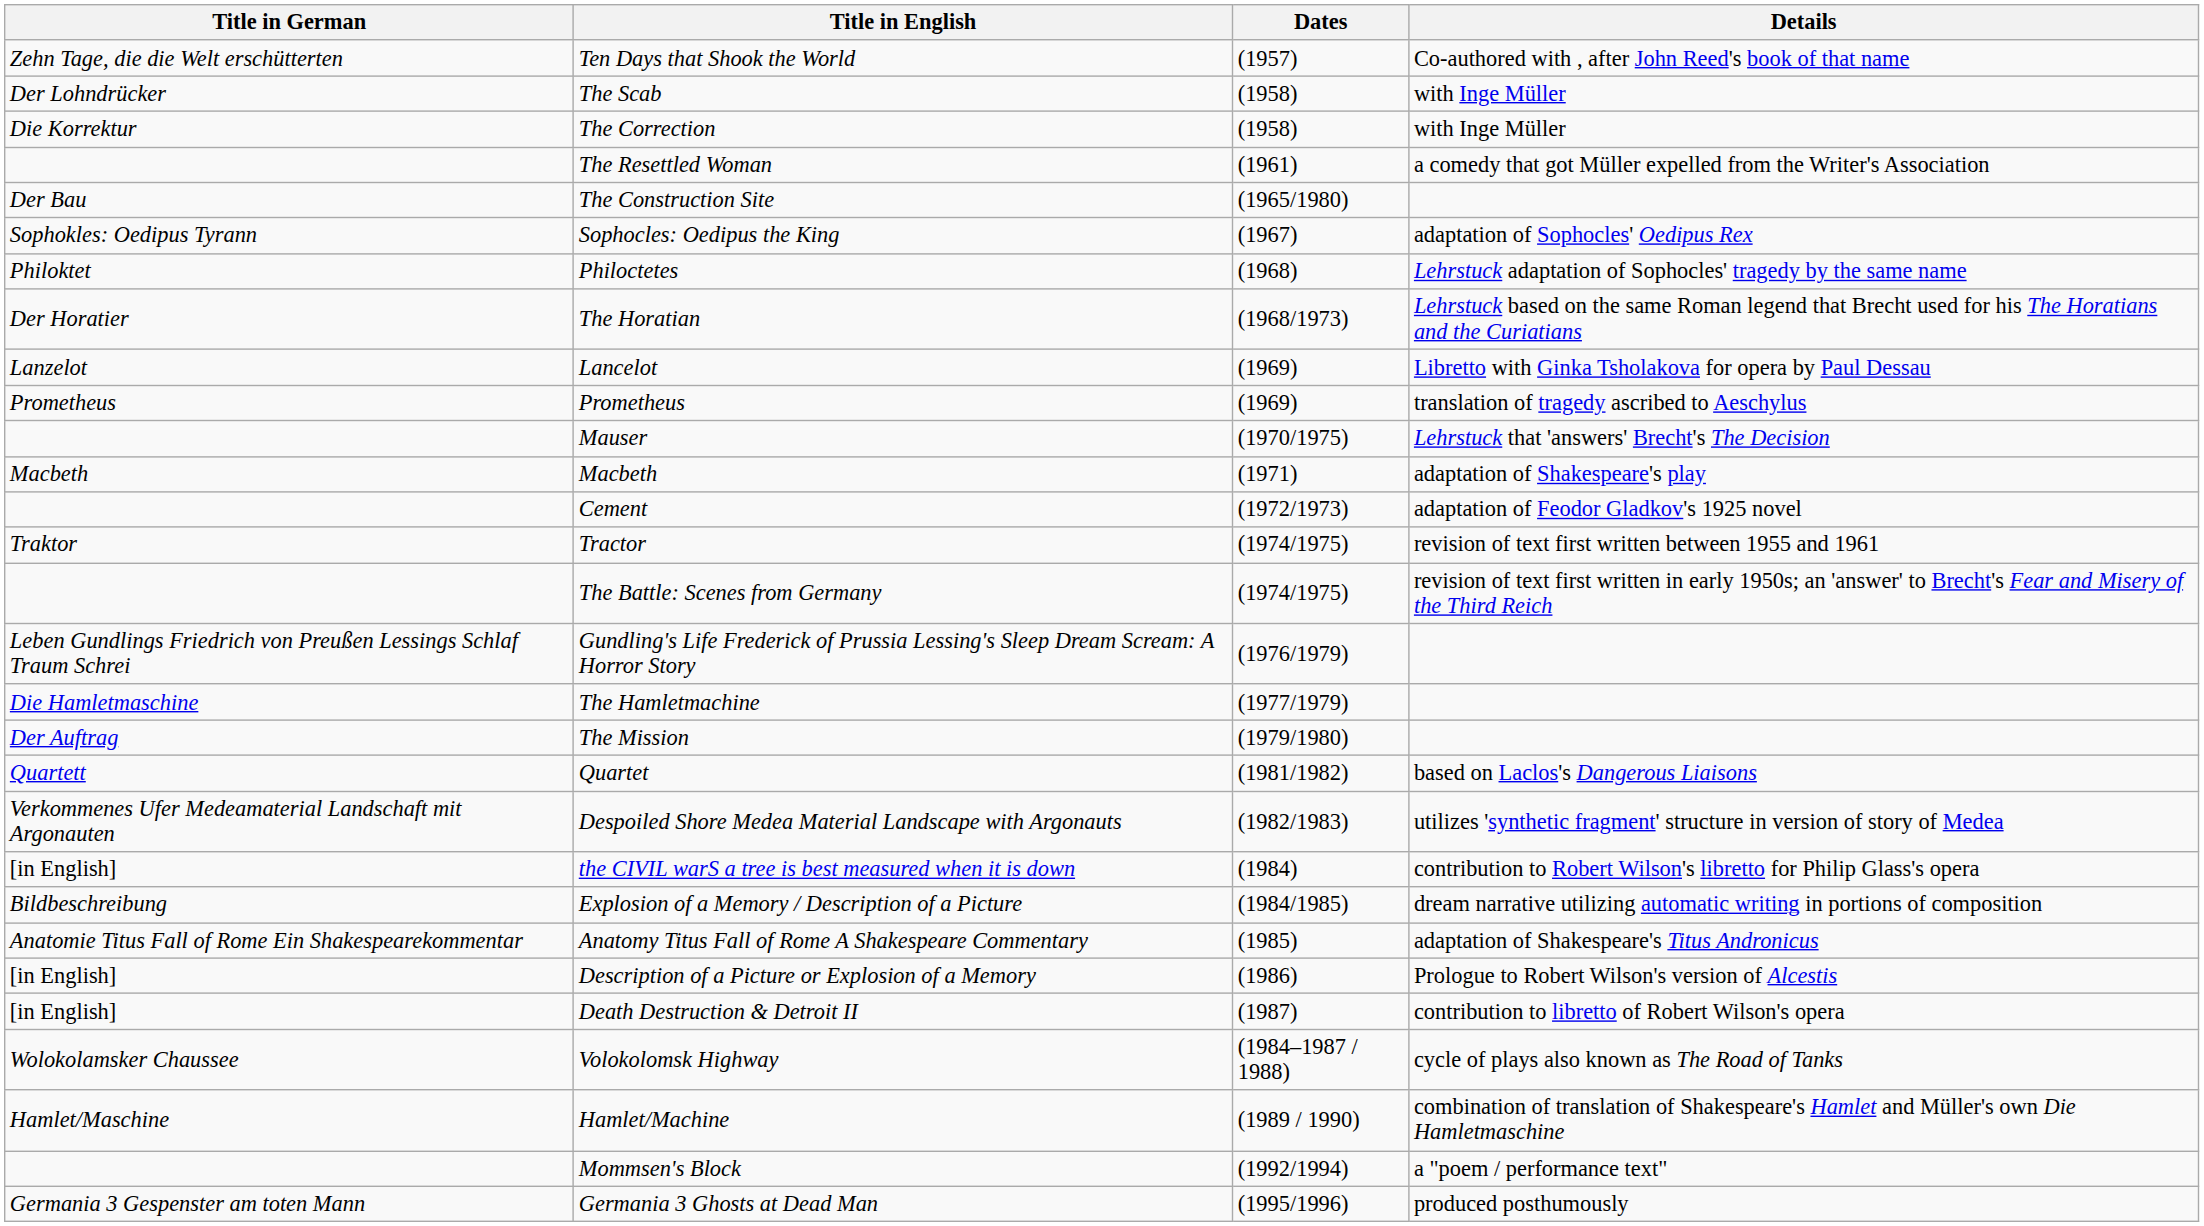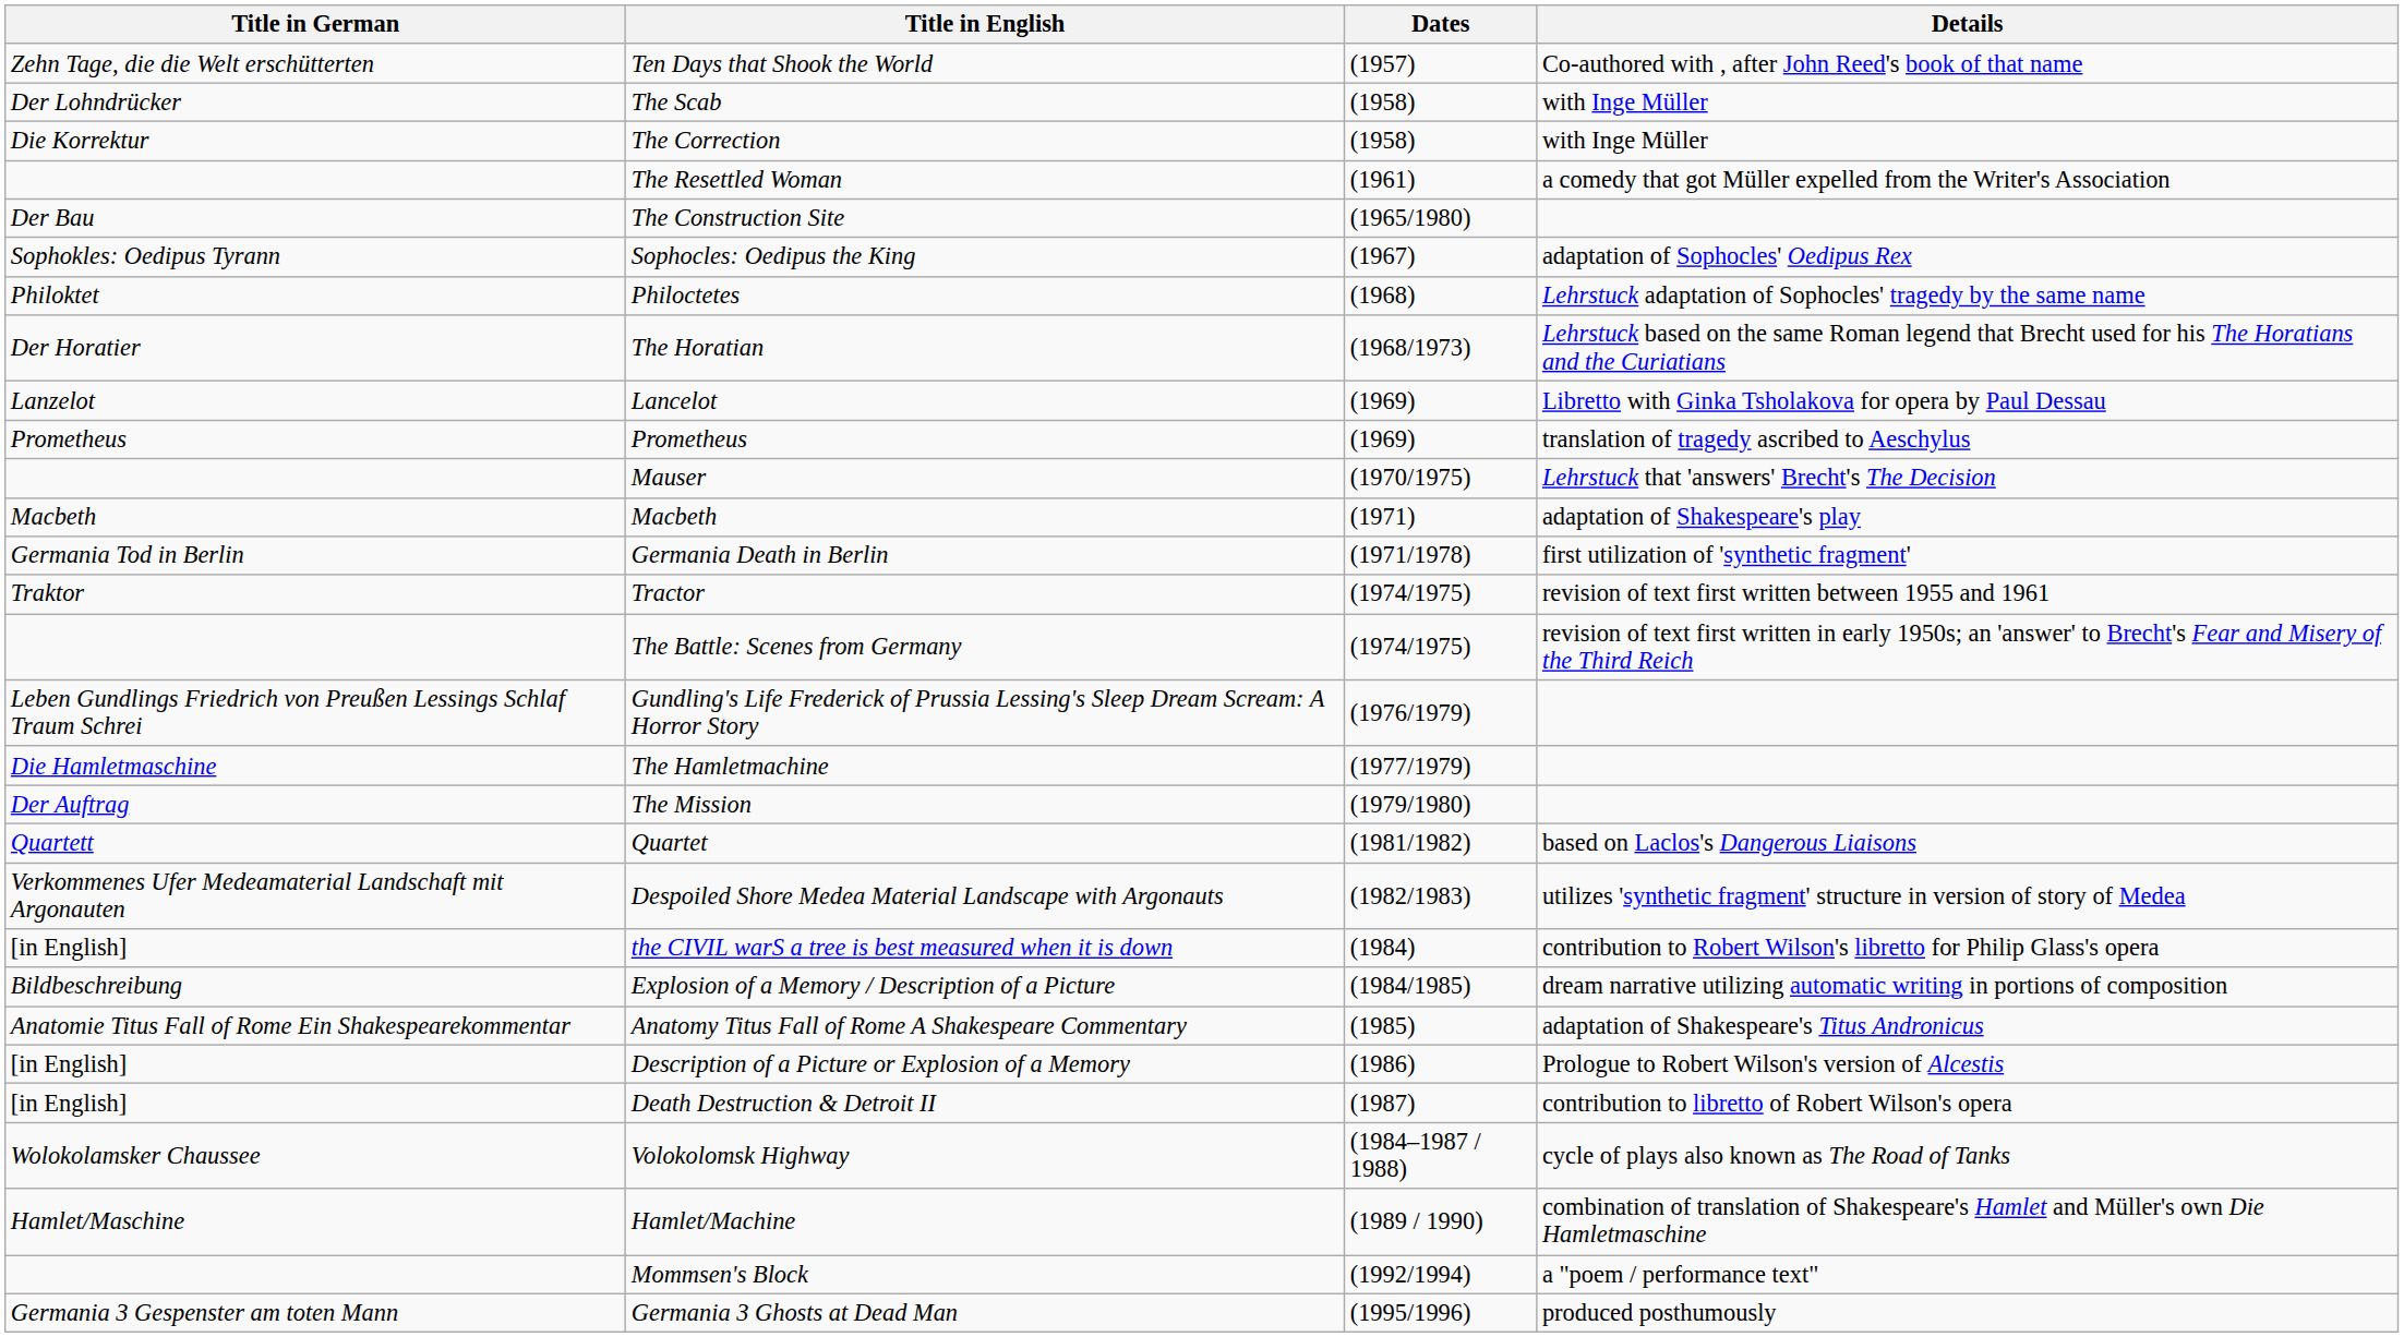 <table class="wikitable">
 <tr>
 <th>Title in German</th>
 <th>Title in English</th>
 <th>Dates</th>
 <th>Details</th>
 </tr>
 <tr>
 <td><em>Zehn Tage, die die Welt erschütterten</em></td>
 <td><em>Ten Days that Shook the World</em></td>
 <td>(1957)</td>
 <td>Co-authored with , after <a href='#'>John Reed</a>'s <a href='#'>book of that name</a></td>
 </tr>
 <tr>
 <td><em>Der Lohndrücker</em></td>
 <td><em>The Scab</em></td>
 <td>(1958)</td>
 <td>with <a href='#'>Inge Müller</a></td>
 </tr>
 <tr>
 <td><em>Die Korrektur</em></td>
 <td><em>The Correction</em></td>
 <td>(1958)</td>
 <td>with Inge Müller</td>
 </tr>
 <tr>
 <td><em></em></td>
 <td><em>The Resettled Woman</em></td>
 <td>(1961)</td>
 <td>a comedy that got Müller expelled from the Writer's Association</td>
 </tr>
 <tr>
 <td><em>Der Bau</em></td>
 <td><em>The Construction Site</em></td>
 <td>(1965/1980)</td>
 <td></td>
 </tr>
 <tr>
 <td><em>Sophokles: Oedipus Tyrann</em></td>
 <td><em>Sophocles: Oedipus the King</em></td>
 <td>(1967)</td>
 <td>adaptation of <a href='#'>Sophocles</a>' <em><a href='#'>Oedipus Rex</a></em></td>
 </tr>
 <tr>
 <td><em>Philoktet</em></td>
 <td><em>Philoctetes</em></td>
 <td>(1968)</td>
 <td><em><a href='#'>Lehrstuck</a></em> adaptation of Sophocles' <a href='#'>tragedy by the same name</a></td>
 </tr>
 <tr>
 <td><em>Der Horatier</em></td>
 <td><em>The Horatian</em></td>
 <td>(1968/1973)</td>
 <td><em><a href='#'>Lehrstuck</a></em> based on the same Roman legend that Brecht used for his <em><a href='#'>The Horatians and the Curiatians</a></em></td>
 </tr>
 <tr>
 <td><em>Lanzelot</em></td>
 <td><em>Lancelot</em></td>
 <td>(1969)</td>
 <td><a href='#'>Libretto</a> with <a href='#'>Ginka Tsholakova</a> for opera by <a href='#'>Paul Dessau</a></td>
 </tr>
 <tr>
 <td><em>Prometheus</em></td>
 <td><em>Prometheus</em></td>
 <td>(1969)</td>
 <td>translation of <a href='#'>tragedy</a> ascribed to <a href='#'>Aeschylus</a></td>
 </tr>
 <tr>
 <td><em></em></td>
 <td><em>Mauser</em></td>
 <td>(1970/1975)</td>
 <td><em><a href='#'>Lehrstuck</a></em> that 'answers' <a href='#'>Brecht</a>'s <em><a href='#'>The Decision</a></em></td>
 </tr>
 <tr>
 <td><em>Macbeth</em></td>
 <td><em>Macbeth</em></td>
 <td>(1971)</td>
 <td>adaptation of <a href='#'>Shakespeare</a>'s <a href='#'>play</a></td>
 </tr>
 <tr>
-<td><em></em></td>
-<td><em>Cement</em></td>
-<td>(1972/1973)</td>
-<td>adaptation of <a href='#'>Feodor Gladkov</a>'s 1925 novel</td>
+<td><em>Germania Tod in Berlin</em></td>
+<td><em>Germania Death in Berlin</em></td>
+<td>(1971/1978)</td>
+<td>first utilization of '<a href='#'>synthetic fragment</a>'</td>
 </tr>
 <tr>
 <td><em>Traktor</em></td>
 <td><em>Tractor</em></td>
 <td>(1974/1975)</td>
 <td>revision of text first written between 1955 and 1961</td>
 </tr>
 <tr>
 <td><em></em></td>
 <td><em>The Battle: Scenes from Germany</em></td>
 <td>(1974/1975)</td>
 <td>revision of text first written in early 1950s; an 'answer' to <a href='#'>Brecht</a>'s <em><a href='#'>Fear and Misery of the Third Reich</a></em></td>
 </tr>
 <tr>
 <td><em>Leben Gundlings Friedrich von Preußen Lessings Schlaf Traum Schrei</em></td>
 <td><em>Gundling's Life Frederick of Prussia Lessing's Sleep Dream Scream: A Horror Story</em></td>
 <td>(1976/1979)</td>
 <td></td>
 </tr>
 <tr>
 <td><em><a href='#'>Die Hamletmaschine</a></em></td>
 <td><em>The Hamletmachine</em></td>
 <td>(1977/1979)</td>
 <td></td>
 </tr>
 <tr>
 <td><em><a href='#'>Der Auftrag</a></em></td>
 <td><em>The Mission</em></td>
 <td>(1979/1980)</td>
 <td></td>
 </tr>
 <tr>
 <td><em><a href='#'>Quartett</a></em></td>
 <td><em>Quartet</em></td>
 <td>(1981/1982)</td>
 <td>based on <a href='#'>Laclos</a>'s <em><a href='#'>Dangerous Liaisons</a></em></td>
 </tr>
 <tr>
 <td><em>Verkommenes Ufer Medeamaterial Landschaft mit Argonauten</em></td>
 <td><em>Despoiled Shore Medea Material Landscape with Argonauts</em></td>
 <td>(1982/1983)</td>
 <td>utilizes '<a href='#'>synthetic fragment</a>' structure in version of story of <a href='#'>Medea</a></td>
 </tr>
 <tr>
 <td>[in English]</td>
 <td><em><a href='#'>the CIVIL warS a tree is best measured when it is down</a></em></td>
 <td>(1984)</td>
 <td>contribution to <a href='#'>Robert Wilson</a>'s <a href='#'>libretto</a> for Philip Glass's opera</td>
 </tr>
 <tr>
 <td><em>Bildbeschreibung</em></td>
 <td><em>Explosion of a Memory / Description of a Picture</em></td>
 <td>(1984/1985)</td>
 <td>dream narrative utilizing <a href='#'>automatic writing</a> in portions of composition</td>
 </tr>
 <tr>
 <td><em>Anatomie Titus Fall of Rome Ein Shakespearekommentar</em></td>
 <td><em>Anatomy Titus Fall of Rome A Shakespeare Commentary</em></td>
 <td>(1985)</td>
 <td>adaptation of Shakespeare's <em><a href='#'>Titus Andronicus</a></em></td>
 </tr>
 <tr>
 <td>[in English]</td>
 <td><em>Description of a Picture or Explosion of a Memory</em></td>
 <td>(1986)</td>
 <td>Prologue to Robert Wilson's version of <em><a href='#'>Alcestis</a></em></td>
 </tr>
 <tr>
 <td>[in English]</td>
 <td><em>Death Destruction & Detroit II</em></td>
 <td>(1987)</td>
 <td>contribution to <a href='#'>libretto</a> of Robert Wilson's opera</td>
 </tr>
 <tr>
 <td><em>Wolokolamsker Chaussee</em></td>
 <td><em>Volokolomsk Highway</em></td>
 <td>(1984–1987 / 1988)</td>
 <td>cycle of plays also known as <em>The Road of Tanks</em></td>
 </tr>
 <tr>
 <td><em>Hamlet/Maschine</em></td>
 <td><em>Hamlet/Machine</em></td>
 <td>(1989 / 1990)</td>
 <td>combination of translation of Shakespeare's <em><a href='#'>Hamlet</a></em> and Müller's own <em>Die Hamletmaschine</em></td>
 </tr>
 <tr>
 <td><em></em></td>
 <td><em>Mommsen's Block</em></td>
 <td>(1992/1994)</td>
 <td>a "poem / performance text"</td>
 </tr>
 <tr>
 <td><em>Germania 3 Gespenster am toten Mann</em></td>
 <td><em>Germania 3 Ghosts at Dead Man</em></td>
 <td>(1995/1996)</td>
 <td>produced posthumously</td>
 </tr>
 </table>
